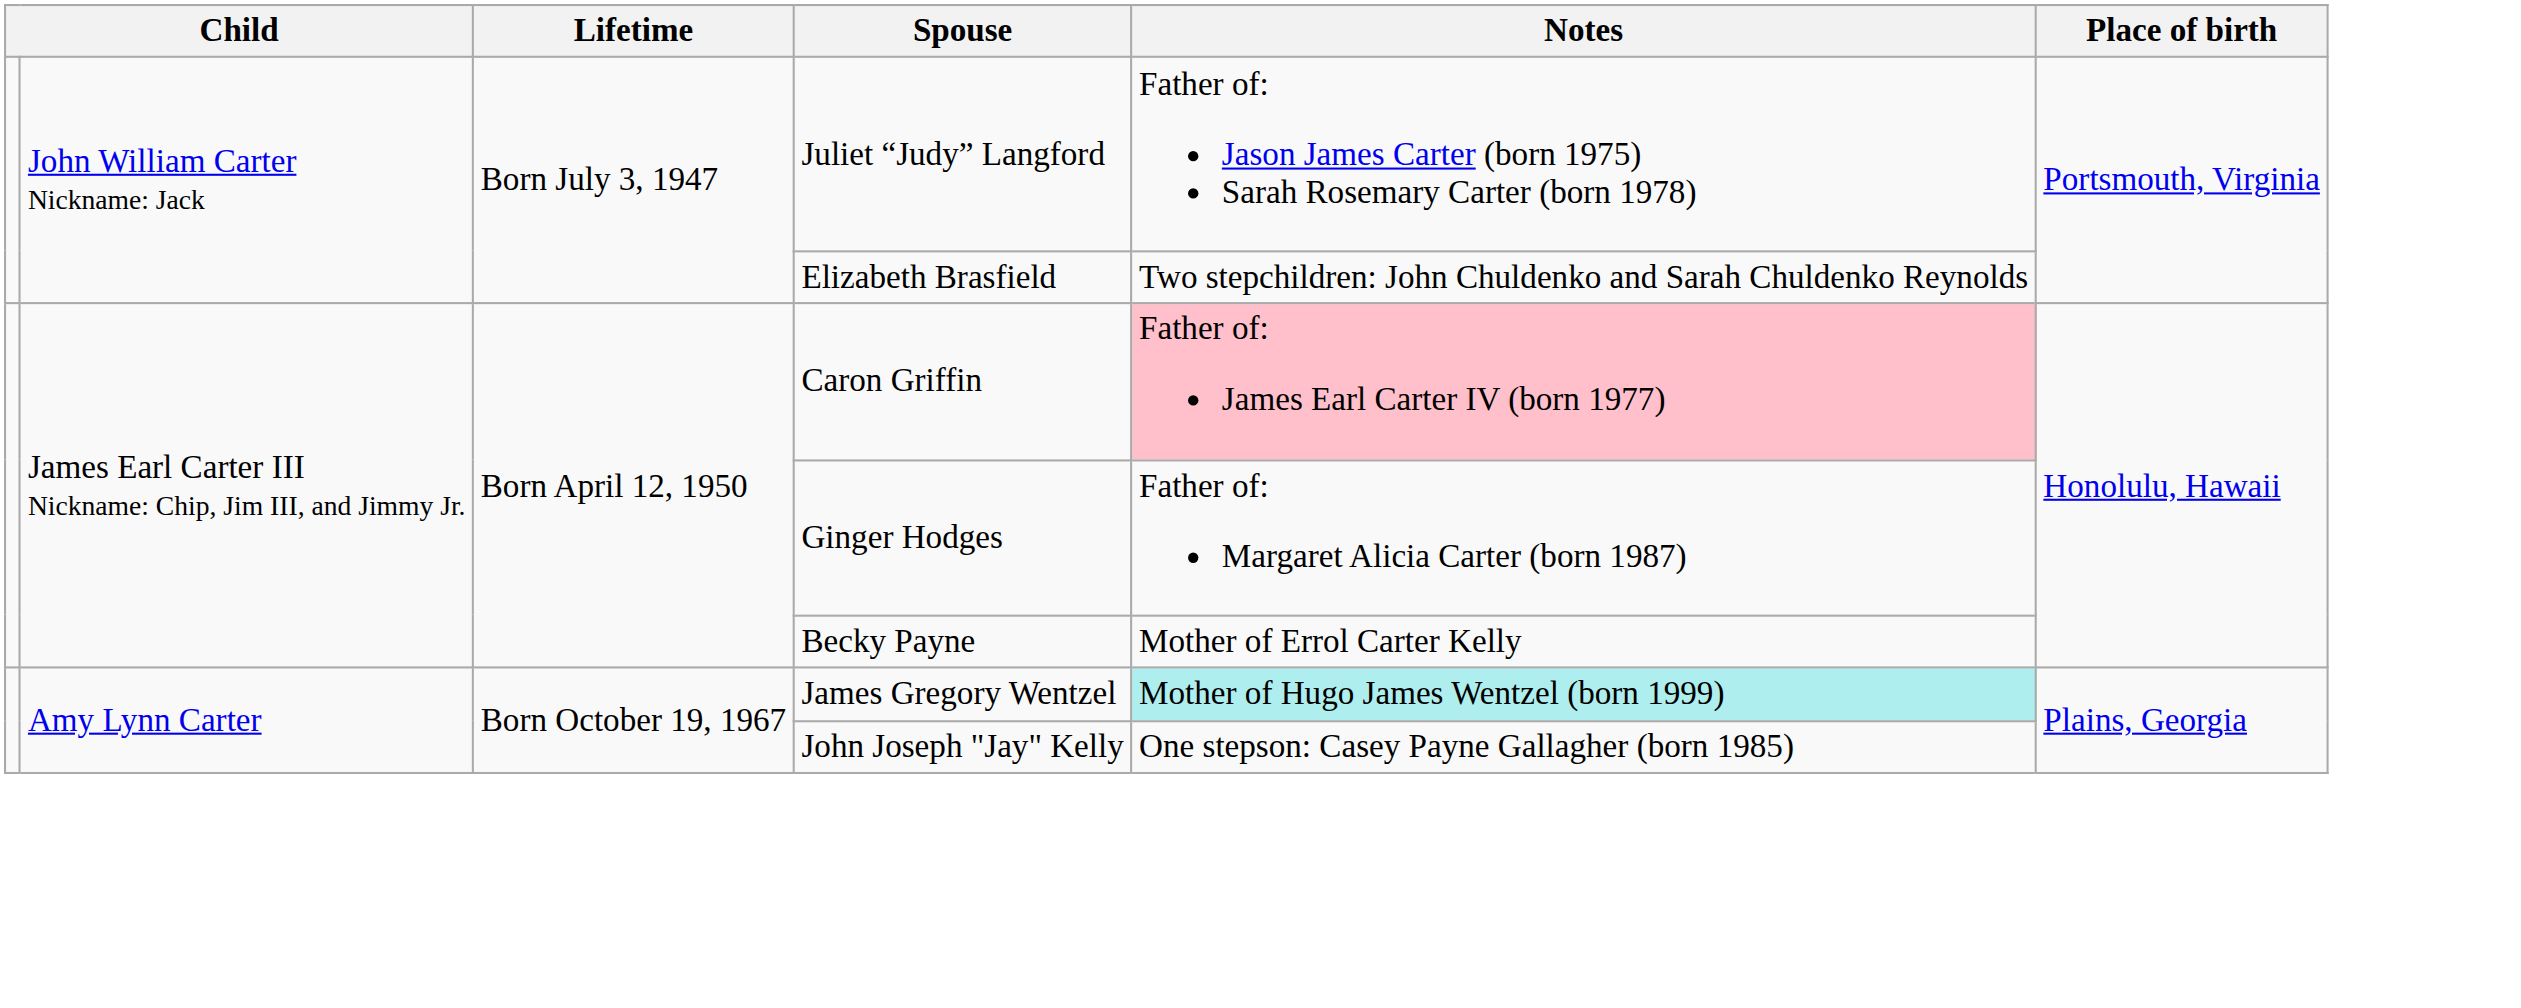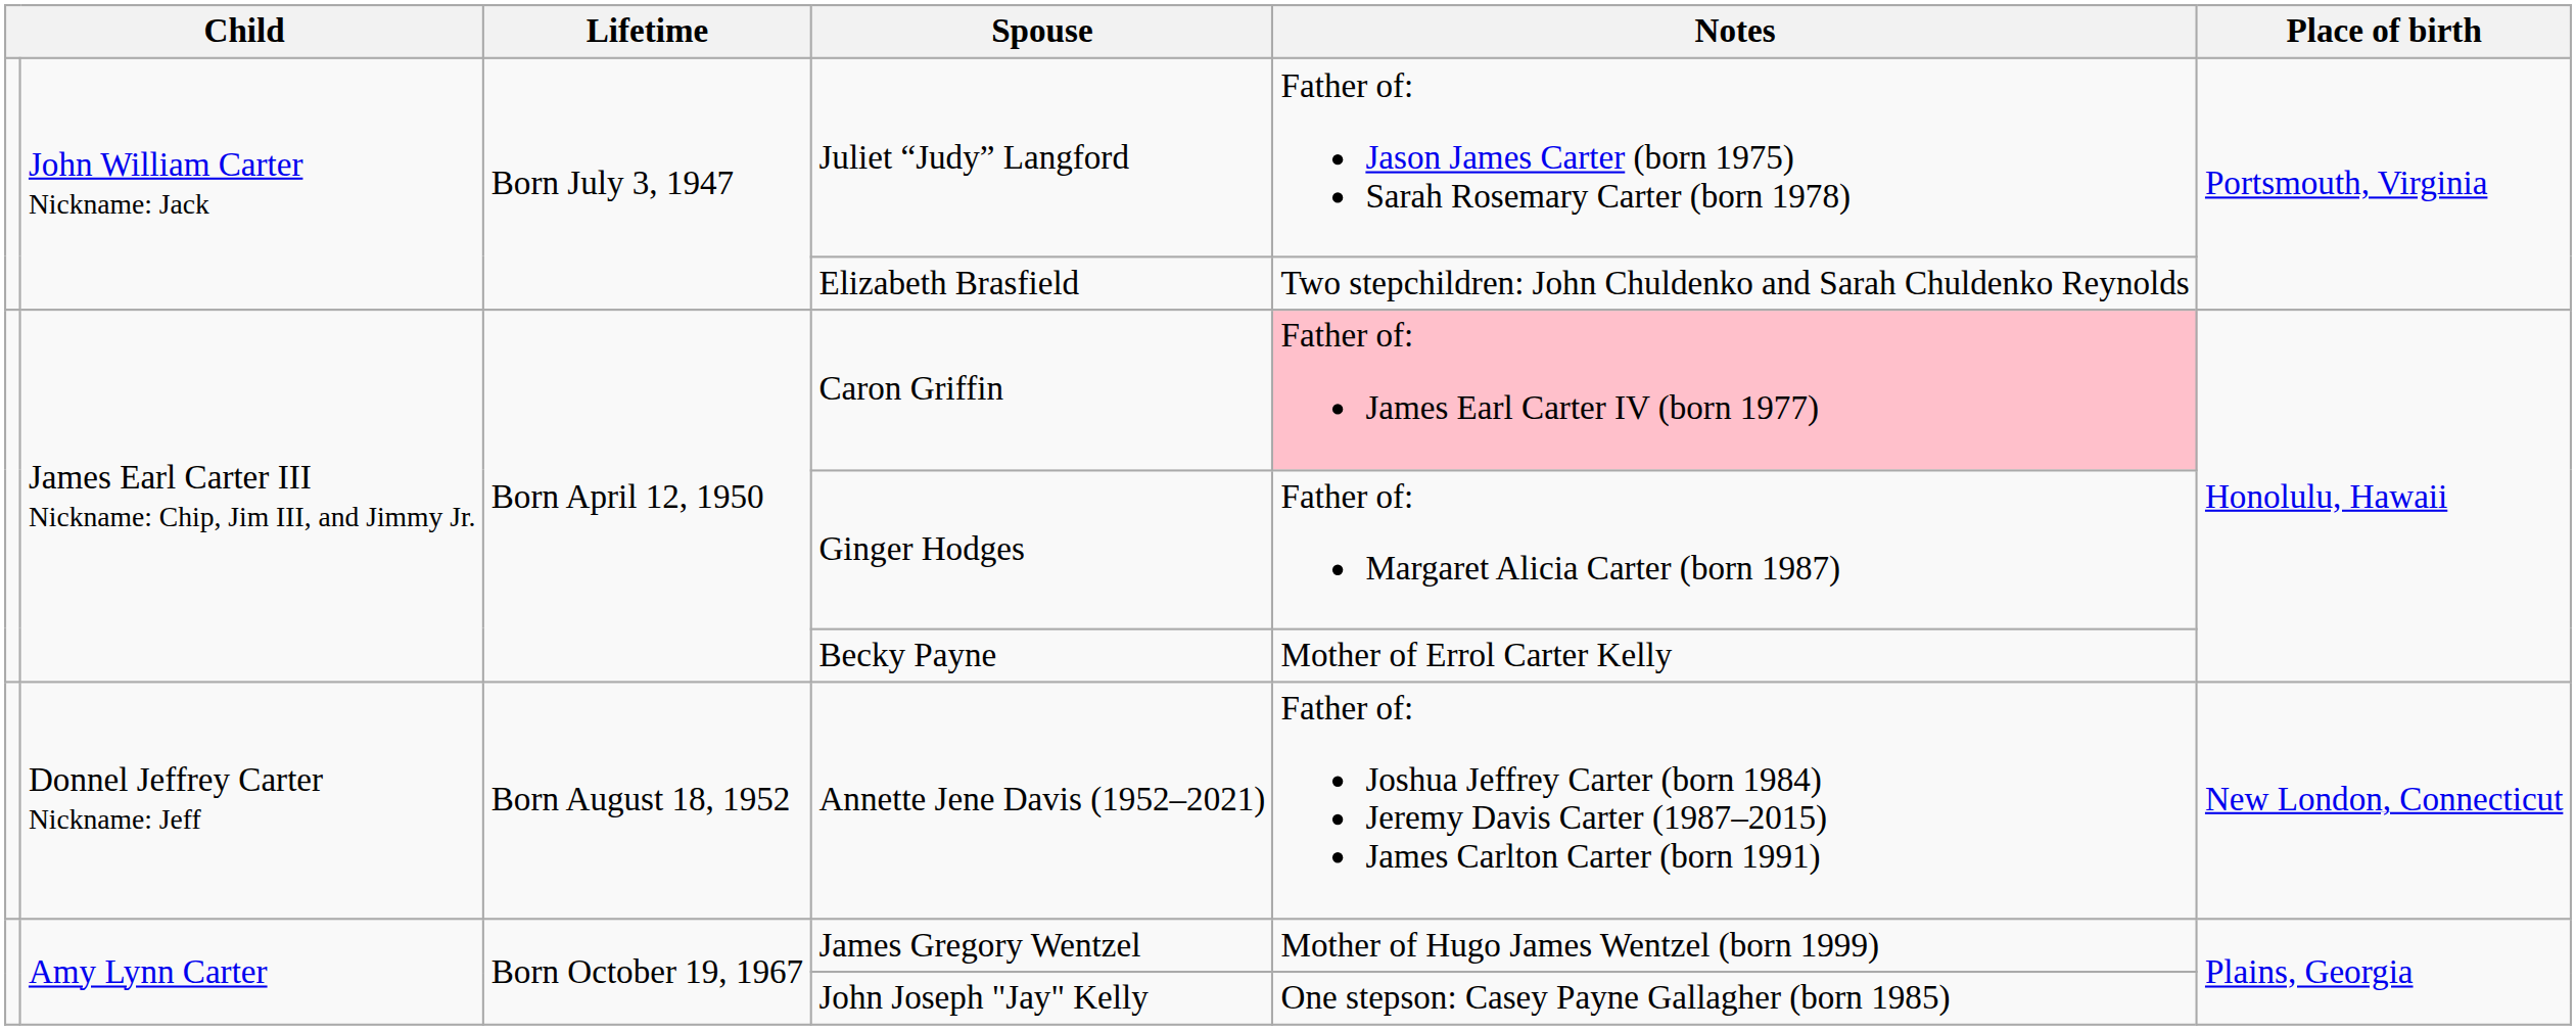 <table class="wikitable">
 <tr>
 <th colspan="2">Child</th>
 <th>Lifetime</th>
 <th>Spouse</th>
 <th>Notes</th>
 <th>Place of birth</th>
 </tr>
 <tr>
 <td rowspan="2"></td>
 <td rowspan="2"><a href='#'>John William Carter</a><br><small>Nickname: Jack</small></td>
 <td rowspan="2">Born July 3, 1947</td>
 <td>Juliet “Judy” Langford</td>
 <td>Father of:<br><ul><li><a href='#'>Jason James Carter</a> (born 1975)</li><li>Sarah Rosemary Carter (born 1978)</li></ul></td>
 <td rowspan="2"><a href='#'>Portsmouth, Virginia</a></td>
 </tr>
 <tr>
 <td>Elizabeth Brasfield</td>
 <td>Two stepchildren: John Chuldenko and Sarah Chuldenko Reynolds</td>
 </tr>
 <tr>
 <td rowspan="3"></td>
 <td rowspan="3">James Earl Carter III<br><small>Nickname: Chip, Jim III, and Jimmy Jr.</small></td>
 <td rowspan="3">Born April 12, 1950</td>
 <td>Caron Griffin</td>
 <td style="background: pink;">Father of:<br><ul><li>James Earl Carter IV (born 1977)</li></ul></td>
 <td rowspan="3"><a href='#'>Honolulu, Hawaii</a></td>
 </tr>
 <tr>
 <td>Ginger Hodges</td>
 <td>Father of:<br><ul><li>Margaret Alicia Carter (born 1987)</li></ul></td>
 </tr>
 <tr>
 <td>Becky Payne</td>
 <td>Mother of Errol Carter Kelly</td>
 </tr>
 <tr>
+<td></td>
+<td>Donnel Jeffrey Carter<br><small>Nickname: Jeff</small></td>
+<td>Born August 18, 1952</td>
+<td>Annette Jene Davis (1952–2021)</td>
+<td>Father of:<br><ul><li>Joshua Jeffrey Carter (born 1984)</li><li>Jeremy Davis Carter (1987–2015)</li><li>James Carlton Carter (born 1991)</li></ul></td>
+<td><a href='#'>New London, Connecticut</a></td>
+</tr>
+<tr>
 <td rowspan = 2></td>
 <td rowspan = 2><a href='#'>Amy Lynn Carter</a></td>
 <td rowspan = 2>Born October 19, 1967</td>
 <td>James Gregory Wentzel</td>
-<td style="background: paleturquoise;">Mother of Hugo James Wentzel (born 1999)</td>
+<td>Mother of Hugo James Wentzel (born 1999)</td>
 <td rowspan = 2><a href='#'>Plains, Georgia</a></td>
 </tr>
 <tr>
 <td>John Joseph "Jay" Kelly</td>
 <td>One stepson: Casey Payne Gallagher (born 1985)</td>
 </tr>
 </table>
